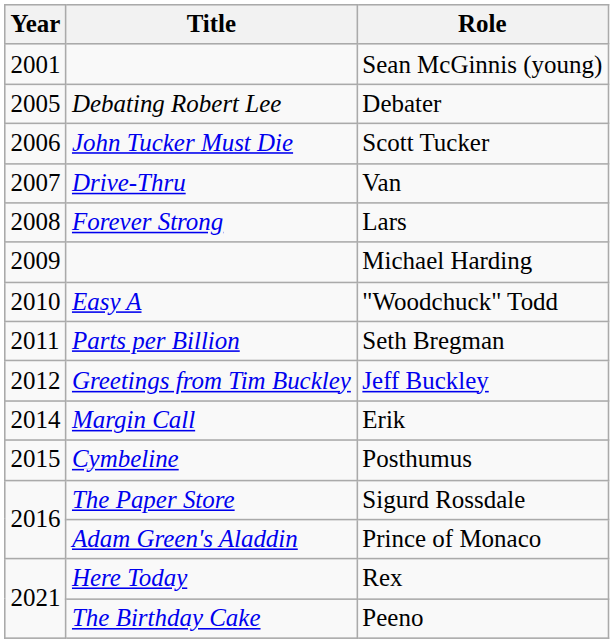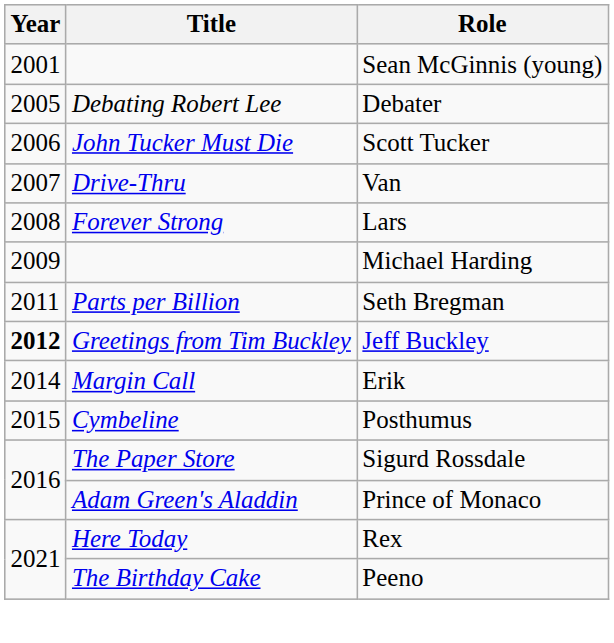 <table class="wikitable sortable">
 <tr>
 <th>Year</th>
 <th>Title</th>
 <th>Role</th>
 </tr>
 <tr>
 <td>2001</td>
 <td><em></em></td>
 <td>Sean McGinnis (young)</td>
 </tr>
 <tr>
 <td>2005</td>
 <td><em>Debating Robert Lee</em></td>
 <td>Debater</td>
 </tr>
 <tr>
 <td>2006</td>
 <td><em><a href='#'>John Tucker Must Die</a></em></td>
 <td>Scott Tucker</td>
 </tr>
 <tr>
 <td>2007</td>
 <td><em><a href='#'>Drive-Thru</a></em></td>
 <td>Van</td>
 </tr>
 <tr>
 <td>2008</td>
 <td><em><a href='#'>Forever Strong</a></em></td>
 <td>Lars</td>
 </tr>
 <tr>
 <td>2009</td>
 <td><em></em></td>
 <td>Michael Harding</td>
 </tr>
 <tr>
-<td>2010</td>
-<td><em><a href='#'>Easy A</a></em></td>
-<td>"Woodchuck" Todd</td>
-</tr>
-<tr>
 <td>2011</td>
 <td><em><a href='#'>Parts per Billion</a></em></td>
 <td>Seth Bregman</td>
 </tr>
 <tr>
-<td>2012</td>
+<td><strong>2012</strong></td>
 <td><em><a href='#'>Greetings from Tim Buckley</a></em></td>
 <td><a href='#'>Jeff Buckley</a></td>
 </tr>
 <tr>
 <td>2014</td>
 <td><em><a href='#'>Margin Call</a></em></td>
 <td>Erik</td>
 </tr>
 <tr>
 <td>2015</td>
 <td><em><a href='#'>Cymbeline</a></em></td>
 <td>Posthumus</td>
 </tr>
 <tr>
 <td rowspan="2">2016</td>
 <td><em><a href='#'>The Paper Store</a></em></td>
 <td>Sigurd Rossdale</td>
 </tr>
 <tr>
 <td><em><a href='#'>Adam Green's Aladdin</a></em></td>
 <td>Prince of Monaco</td>
 </tr>
 <tr>
 <td rowspan="2">2021</td>
 <td><em><a href='#'>Here Today</a></em></td>
 <td>Rex</td>
 </tr>
 <tr>
 <td><em><a href='#'>The Birthday Cake</a></em></td>
 <td>Peeno</td>
 </tr>
 </table>
